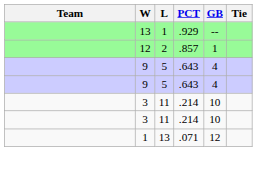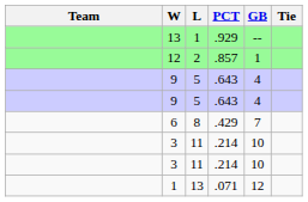 <table class="wikitable" align="center"|>
 <tr>
 <th width=180px>Team</th>
 <th width=20px>W</th>
 <th width=20px>L</th>
 <th width=35px><a href='#'>PCT</a></th>
 <th width=25px><a href='#'>GB</a></th>
 <th width=30px>Tie</th>
 </tr>
 <tr align="center" bgcolor="#98fb98">
 <td align="left"></td>
 <td>13</td>
 <td>1</td>
 <td>.929</td>
 <td>--</td>
 <td></td>
 </tr>
 <tr align="center" bgcolor="#98fb98">
 <td align="left"></td>
 <td>12</td>
 <td>2</td>
 <td>.857</td>
 <td>1</td>
 <td></td>
 </tr>
 <tr align="center" bgcolor="#CCCCFF">
 <td align="left"></td>
 <td>9</td>
 <td>5</td>
 <td>.643</td>
 <td>4</td>
 <td></td>
 </tr>
 <tr align="center" bgcolor="#CCCCFF">
 <td align="left"></td>
 <td>9</td>
 <td>5</td>
 <td>.643</td>
 <td>4</td>
 <td></td>
 </tr>
 <tr align=center>
 <td align="left"></td>
+<td>6</td>
+<td>8</td>
+<td>.429</td>
+<td>7</td>
+<td></td>
+</tr>
+<tr align=center>
+<td align="left"></td>
 <td>3</td>
 <td>11</td>
 <td>.214</td>
 <td>10</td>
 <td></td>
 </tr>
 <tr align=center>
 <td align="left"><strong></strong></td>
 <td>3</td>
 <td>11</td>
 <td>.214</td>
 <td>10</td>
 <td></td>
 </tr>
 <tr align=center>
 <td align="left"></td>
 <td>1</td>
 <td>13</td>
 <td>.071</td>
 <td>12</td>
 <td></td>
 </tr>
 </table>
